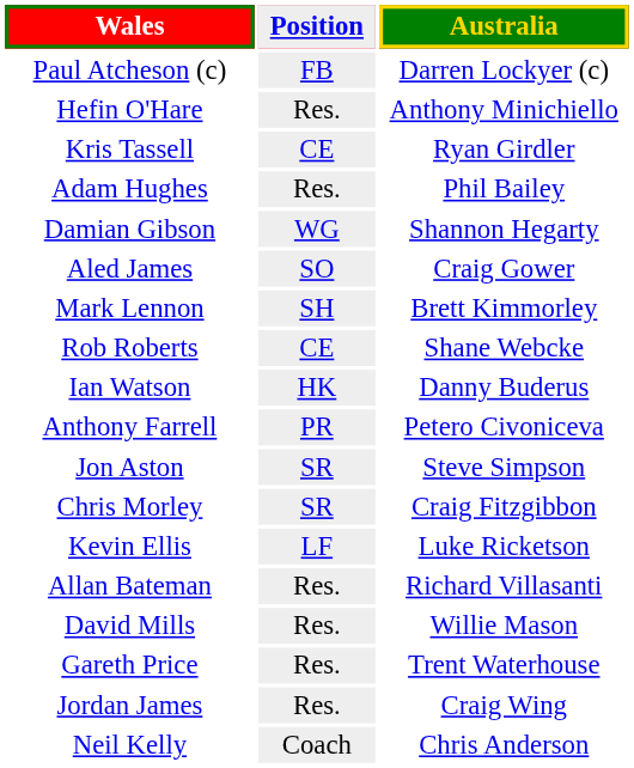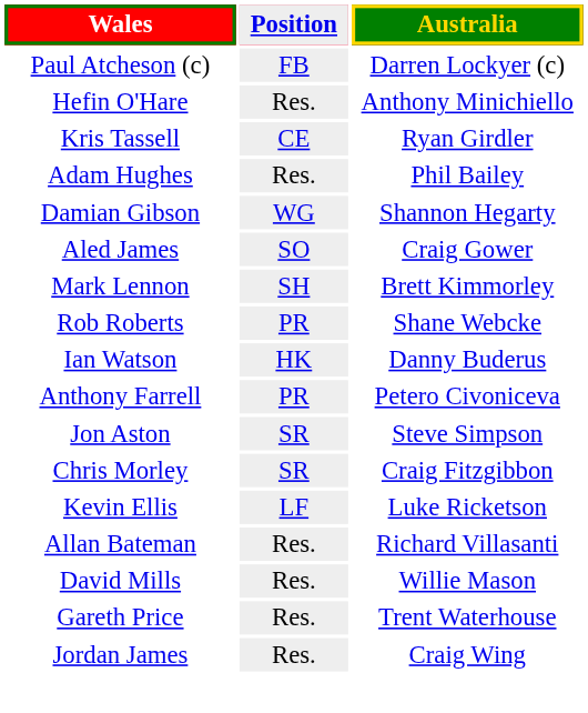 <table align=right style="font-size:90%; margin-left:1em">
 <tr bgcolor=#FF0033>
 <th align="centre" width="126" style="border: 2px solid green; background: red; color: white">Wales</th>
 <th align="center" width="60" style="background: #eeeeee; color: black"><a href='#'>Position</a></th>
 <th align="centre" width="126" style="border: 2px solid gold; background: green; color: gold">Australia</th>
 </tr>
 <tr>
 <td align="center"><a href='#'>Paul Atcheson</a> (c)</td>
 <td align="center" style="background: #eeeeee"><a href='#'>FB</a></td>
 <td align="center"><a href='#'>Darren Lockyer</a> (c)</td>
 </tr>
 <tr>
 <td align="center"><a href='#'>Hefin O'Hare</a></td>
 <td align="center" style="background: #eeeeee">Res.</td>
 <td align="center"><a href='#'>Anthony Minichiello</a></td>
 </tr>
 <tr>
 <td align="center"><a href='#'>Kris Tassell</a></td>
 <td align="center" style="background: #eeeeee"><a href='#'>CE</a></td>
 <td align="center"><a href='#'>Ryan Girdler</a></td>
 </tr>
 <tr>
 <td align="center"><a href='#'>Adam Hughes</a></td>
 <td align="center" style="background: #eeeeee">Res.</td>
 <td align="center"><a href='#'>Phil Bailey</a></td>
 </tr>
 <tr>
 <td align="center"><a href='#'>Damian Gibson</a></td>
 <td align="center" style="background: #eeeeee"><a href='#'>WG</a></td>
 <td align="center"><a href='#'>Shannon Hegarty</a></td>
 </tr>
 <tr>
 <td align="center"><a href='#'>Aled James</a></td>
 <td align="center" style="background: #eeeeee"><a href='#'>SO</a></td>
 <td align="center"><a href='#'>Craig Gower</a></td>
 </tr>
 <tr>
 <td align="center"><a href='#'>Mark Lennon</a></td>
 <td align="center" style="background: #eeeeee"><a href='#'>SH</a></td>
 <td align="center"><a href='#'>Brett Kimmorley</a></td>
 </tr>
 <tr>
 <td align="center"><a href='#'>Rob Roberts</a></td>
-<td align="center" style="background: #eeeeee"><a href='#'>CE</a></td>
+<td align="center" style="background: #eeeeee"><a href='#'>PR</a></td>
 <td align="center"><a href='#'>Shane Webcke</a></td>
 </tr>
 <tr>
 <td align="center"><a href='#'>Ian Watson</a></td>
 <td align="center" style="background: #eeeeee"><a href='#'>HK</a></td>
 <td align="center"><a href='#'>Danny Buderus</a></td>
 </tr>
 <tr>
 <td align="center"><a href='#'>Anthony Farrell</a></td>
 <td align="center" style="background: #eeeeee"><a href='#'>PR</a></td>
 <td align="center"><a href='#'>Petero Civoniceva</a></td>
 </tr>
 <tr>
 <td align="center"><a href='#'>Jon Aston</a></td>
 <td align="center" style="background: #eeeeee"><a href='#'>SR</a></td>
 <td align="center"><a href='#'>Steve Simpson</a></td>
 </tr>
 <tr>
 <td align="center"><a href='#'>Chris Morley</a></td>
 <td align="center" style="background: #eeeeee"><a href='#'>SR</a></td>
 <td align="center"><a href='#'>Craig Fitzgibbon</a></td>
 </tr>
 <tr>
 <td align="center"><a href='#'>Kevin Ellis</a></td>
 <td align="center" style="background: #eeeeee"><a href='#'>LF</a></td>
 <td align="center"><a href='#'>Luke Ricketson</a></td>
 </tr>
 <tr>
 <td align="center"><a href='#'>Allan Bateman</a></td>
 <td align="center" style="background: #eeeeee">Res.</td>
 <td align="center"><a href='#'>Richard Villasanti</a></td>
 </tr>
 <tr>
 <td align="center"><a href='#'>David Mills</a></td>
 <td align="center" style="background: #eeeeee">Res.</td>
 <td align="center"><a href='#'>Willie Mason</a></td>
 </tr>
 <tr>
 <td align="center"><a href='#'>Gareth Price</a></td>
 <td align="center" style="background: #eeeeee">Res.</td>
 <td align="center"><a href='#'>Trent Waterhouse</a></td>
 </tr>
 <tr>
 <td align="center"><a href='#'>Jordan James</a></td>
 <td align="center" style="background: #eeeeee">Res.</td>
 <td align="center"><a href='#'>Craig Wing</a></td>
 </tr>
-<tr>
-<td align="center"><a href='#'>Neil Kelly</a></td>
-<td align="center" style="background: #eeeeee">Coach</td>
-<td align="center"><a href='#'>Chris Anderson</a></td>
-</tr>
 </table>
